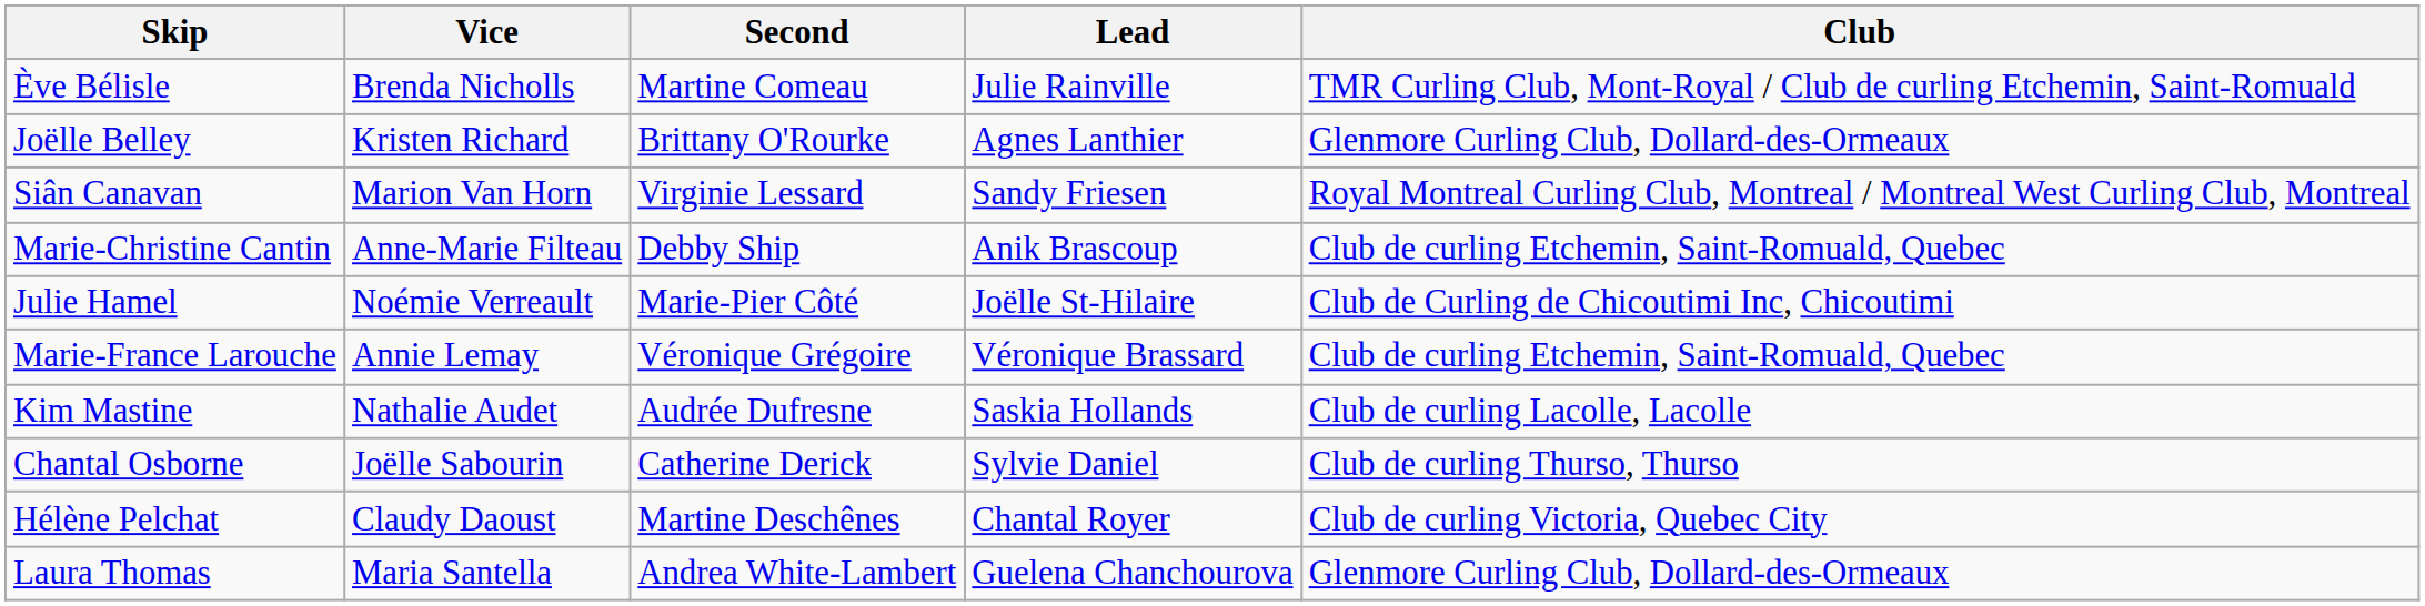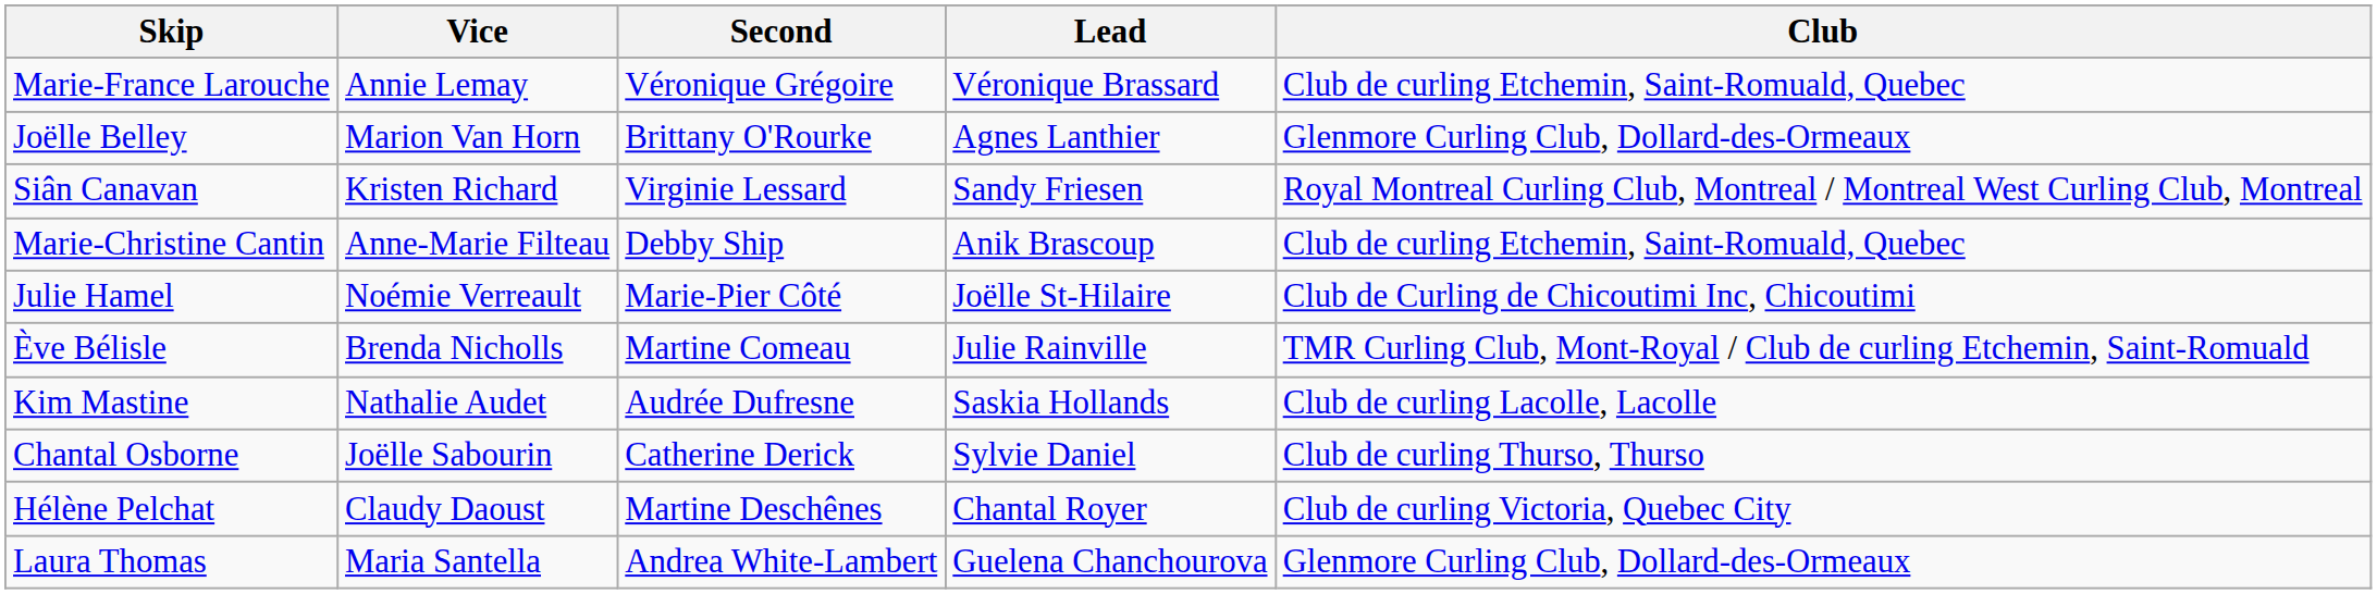 <table class="wikitable" border="1">
 <tr>
 <th>Skip</th>
 <th>Vice</th>
 <th>Second</th>
 <th>Lead</th>
 <th>Club</th>
 </tr>
 <tr>
-<td><a href='#'>Ève Bélisle</a></td>
-<td><a href='#'>Brenda Nicholls</a></td>
-<td><a href='#'>Martine Comeau</a></td>
-<td><a href='#'>Julie Rainville</a></td>
-<td><a href='#'>TMR Curling Club</a>, <a href='#'>Mont-Royal</a> / <a href='#'>Club de curling Etchemin</a>, <a href='#'>Saint-Romuald</a></td>
+<td><a href='#'>Marie-France Larouche</a></td>
+<td><a href='#'>Annie Lemay</a></td>
+<td><a href='#'>Véronique Grégoire</a></td>
+<td><a href='#'>Véronique Brassard</a></td>
+<td><a href='#'>Club de curling Etchemin</a>, <a href='#'>Saint-Romuald, Quebec</a></td>
 </tr>
 <tr>
 <td><a href='#'>Joëlle Belley</a></td>
-<td><a href='#'>Kristen Richard</a></td>
+<td><a href='#'>Marion Van Horn</a></td>
 <td><a href='#'>Brittany O'Rourke</a></td>
 <td><a href='#'>Agnes Lanthier</a></td>
 <td><a href='#'>Glenmore Curling Club</a>, <a href='#'>Dollard-des-Ormeaux</a></td>
 </tr>
 <tr>
 <td><a href='#'>Siân Canavan</a></td>
-<td><a href='#'>Marion Van Horn</a></td>
+<td><a href='#'>Kristen Richard</a></td>
 <td><a href='#'>Virginie Lessard</a></td>
 <td><a href='#'>Sandy Friesen</a></td>
 <td><a href='#'>Royal Montreal Curling Club</a>, <a href='#'>Montreal</a> / <a href='#'>Montreal West Curling Club</a>, <a href='#'>Montreal</a></td>
 </tr>
 <tr>
 <td><a href='#'>Marie-Christine Cantin</a></td>
 <td><a href='#'>Anne-Marie Filteau</a></td>
 <td><a href='#'>Debby Ship</a></td>
 <td><a href='#'>Anik Brascoup</a></td>
 <td><a href='#'>Club de curling Etchemin</a>, <a href='#'>Saint-Romuald, Quebec</a></td>
 </tr>
 <tr>
 <td><a href='#'>Julie Hamel</a></td>
 <td><a href='#'>Noémie Verreault</a></td>
 <td><a href='#'>Marie-Pier Côté</a></td>
 <td><a href='#'>Joëlle St-Hilaire</a></td>
 <td><a href='#'>Club de Curling de Chicoutimi Inc</a>, <a href='#'>Chicoutimi</a></td>
 </tr>
 <tr>
-<td><a href='#'>Marie-France Larouche</a></td>
-<td><a href='#'>Annie Lemay</a></td>
-<td><a href='#'>Véronique Grégoire</a></td>
-<td><a href='#'>Véronique Brassard</a></td>
-<td><a href='#'>Club de curling Etchemin</a>, <a href='#'>Saint-Romuald, Quebec</a></td>
+<td><a href='#'>Ève Bélisle</a></td>
+<td><a href='#'>Brenda Nicholls</a></td>
+<td><a href='#'>Martine Comeau</a></td>
+<td><a href='#'>Julie Rainville</a></td>
+<td><a href='#'>TMR Curling Club</a>, <a href='#'>Mont-Royal</a> / <a href='#'>Club de curling Etchemin</a>, <a href='#'>Saint-Romuald</a></td>
 </tr>
 <tr>
 <td><a href='#'>Kim Mastine</a></td>
 <td><a href='#'>Nathalie Audet</a></td>
 <td><a href='#'>Audrée Dufresne</a></td>
 <td><a href='#'>Saskia Hollands</a></td>
 <td><a href='#'>Club de curling Lacolle</a>, <a href='#'>Lacolle</a></td>
 </tr>
 <tr>
 <td><a href='#'>Chantal Osborne</a></td>
 <td><a href='#'>Joëlle Sabourin</a></td>
 <td><a href='#'>Catherine Derick</a></td>
 <td><a href='#'>Sylvie Daniel</a></td>
 <td><a href='#'>Club de curling Thurso</a>, <a href='#'>Thurso</a></td>
 </tr>
 <tr>
 <td><a href='#'>Hélène Pelchat</a></td>
 <td><a href='#'>Claudy Daoust</a></td>
 <td><a href='#'>Martine Deschênes</a></td>
 <td><a href='#'>Chantal Royer</a></td>
 <td><a href='#'>Club de curling Victoria</a>, <a href='#'>Quebec City</a></td>
 </tr>
 <tr>
 <td><a href='#'>Laura Thomas</a></td>
 <td><a href='#'>Maria Santella</a></td>
 <td><a href='#'>Andrea White-Lambert</a></td>
 <td><a href='#'>Guelena Chanchourova</a></td>
 <td><a href='#'>Glenmore Curling Club</a>, <a href='#'>Dollard-des-Ormeaux</a></td>
 </tr>
 </table>
